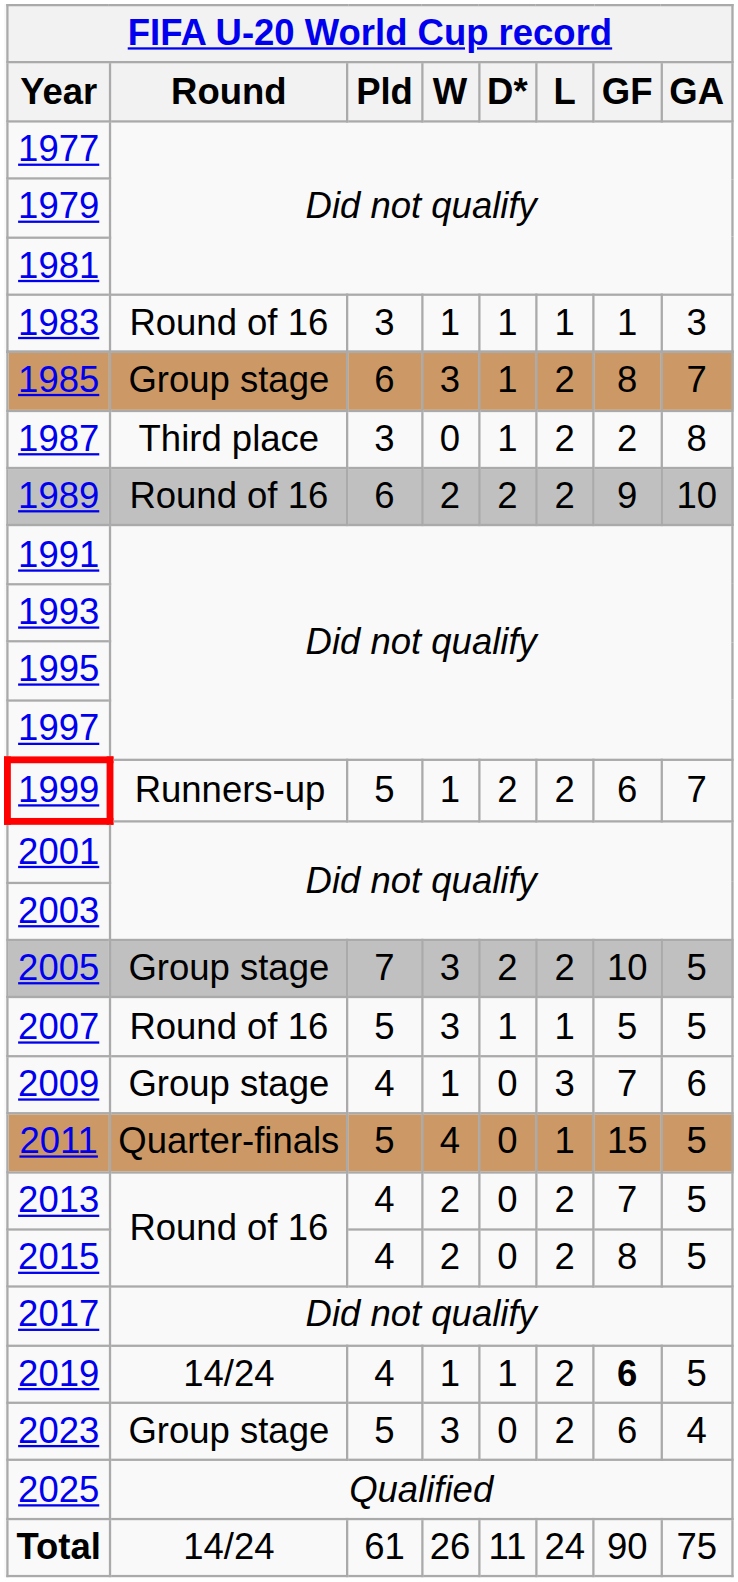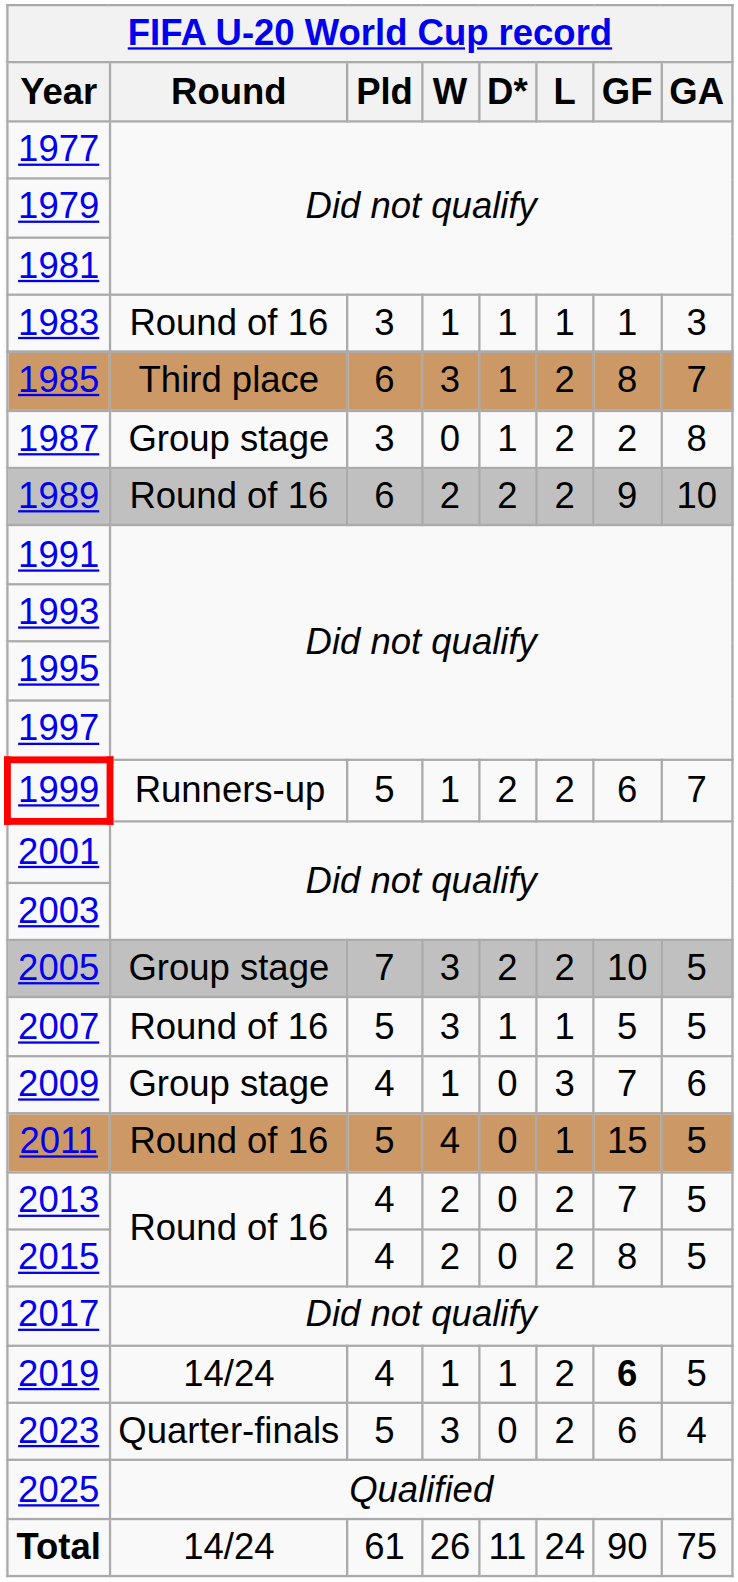 <table class="wikitable" style="text-align: center;">
 <tr>
 <th colspan=8><a href='#'>FIFA U-20 World Cup record</a></th>
 </tr>
 <tr>
 <th>Year</th>
 <th>Round</th>
 <th>Pld</th>
 <th>W</th>
 <th>D*</th>
 <th>L</th>
 <th>GF</th>
 <th>GA</th>
 </tr>
 <tr>
 <td> <a href='#'>1977</a></td>
 <td colspan="7"rowspan=3><em>Did not qualify</em></td>
 </tr>
 <tr>
 <td> <a href='#'>1979</a></td>
 </tr>
 <tr>
 <td> <a href='#'>1981</a></td>
 </tr>
 <tr>
 <td> <a href='#'>1983</a></td>
 <td>Round of 16</td>
 <td>3</td>
 <td>1</td>
 <td>1</td>
 <td>1</td>
 <td>1</td>
 <td>3</td>
 </tr>
 <tr>
 </tr>
 <tr bgcolor=cc9966>
 <td> <a href='#'>1985</a></td>
-<td>Group stage</td>
+<td>Third place</td>
 <td>6</td>
 <td>3</td>
 <td>1</td>
 <td>2</td>
 <td>8</td>
 <td>7</td>
 </tr>
 <tr>
 <td> <a href='#'>1987</a></td>
-<td>Third place</td>
+<td>Group stage</td>
 <td>3</td>
 <td>0</td>
 <td>1</td>
 <td>2</td>
 <td>2</td>
 <td>8</td>
 </tr>
 <tr bgcolor=silver>
 <td> <a href='#'>1989</a></td>
 <td>Round of 16</td>
 <td>6</td>
 <td>2</td>
 <td>2</td>
 <td>2</td>
 <td>9</td>
 <td>10</td>
 </tr>
 <tr>
 <td> <a href='#'>1991</a></td>
 <td colspan="7"rowspan=4><em>Did not qualify</em></td>
 </tr>
 <tr>
 <td> <a href='#'>1993</a></td>
 </tr>
 <tr>
 <td> <a href='#'>1995</a></td>
 </tr>
 <tr>
 <td> <a href='#'>1997</a></td>
 </tr>
 <tr>
 <td style="border: 3px solid red"> <a href='#'>1999</a></td>
 <td>Runners-up</td>
 <td>5</td>
 <td>1</td>
 <td>2</td>
 <td>2</td>
 <td>6</td>
 <td>7</td>
 </tr>
 <tr>
 <td> <a href='#'>2001</a></td>
 <td colspan="8"rowspan=2><em>Did not qualify</em></td>
 </tr>
 <tr>
 <td> <a href='#'>2003</a></td>
 </tr>
 <tr bgcolor=silver>
 <td> <a href='#'>2005</a></td>
 <td>Group stage</td>
 <td>7</td>
 <td>3</td>
 <td>2</td>
 <td>2</td>
 <td>10</td>
 <td>5</td>
 </tr>
 <tr>
 <td> <a href='#'>2007</a></td>
 <td>Round of 16</td>
 <td>5</td>
 <td>3</td>
 <td>1</td>
 <td>1</td>
 <td>5</td>
 <td>5</td>
 </tr>
 <tr>
 <td> <a href='#'>2009</a></td>
 <td>Group stage</td>
 <td>4</td>
 <td>1</td>
 <td>0</td>
 <td>3</td>
 <td>7</td>
 <td>6</td>
 </tr>
 <tr bgcolor=cc9966>
 <td> <a href='#'>2011</a></td>
-<td>Quarter-finals</td>
+<td>Round of 16</td>
 <td>5</td>
 <td>4</td>
 <td>0</td>
 <td>1</td>
 <td>15</td>
 <td>5</td>
 </tr>
 <tr>
 <td> <a href='#'>2013</a></td>
 <td rowspan=2>Round of 16</td>
 <td>4</td>
 <td>2</td>
 <td>0</td>
 <td>2</td>
 <td>7</td>
 <td>5</td>
 </tr>
 <tr>
 <td> <a href='#'>2015</a></td>
 <td>4</td>
 <td>2</td>
 <td>0</td>
 <td>2</td>
 <td>8</td>
 <td>5</td>
 </tr>
 <tr>
 <td> <a href='#'>2017</a></td>
 <td colspan="7"><em>Did not qualify</em></td>
 </tr>
 <tr>
 <td> <a href='#'>2019</a></td>
 <td>14/24</td>
 <td>4</td>
 <td>1</td>
 <td>1</td>
 <td>2</td>
 <td><strong>6</strong></td>
 <td>5</td>
 </tr>
 <tr>
 <td> <a href='#'>2023</a></td>
-<td>Group stage</td>
+<td>Quarter-finals</td>
 <td>5</td>
 <td>3</td>
 <td>0</td>
 <td>2</td>
 <td>6</td>
 <td>4</td>
 </tr>
 <tr>
 <td> <a href='#'>2025</a></td>
 <td colspan="7"><em>Qualified</em></td>
 </tr>
 <tr>
 <td><strong>Total</strong></td>
 <td>14/24</td>
 <td>61</td>
 <td>26</td>
 <td>11</td>
 <td>24</td>
 <td>90</td>
 <td>75</td>
 </tr>
 </table>
